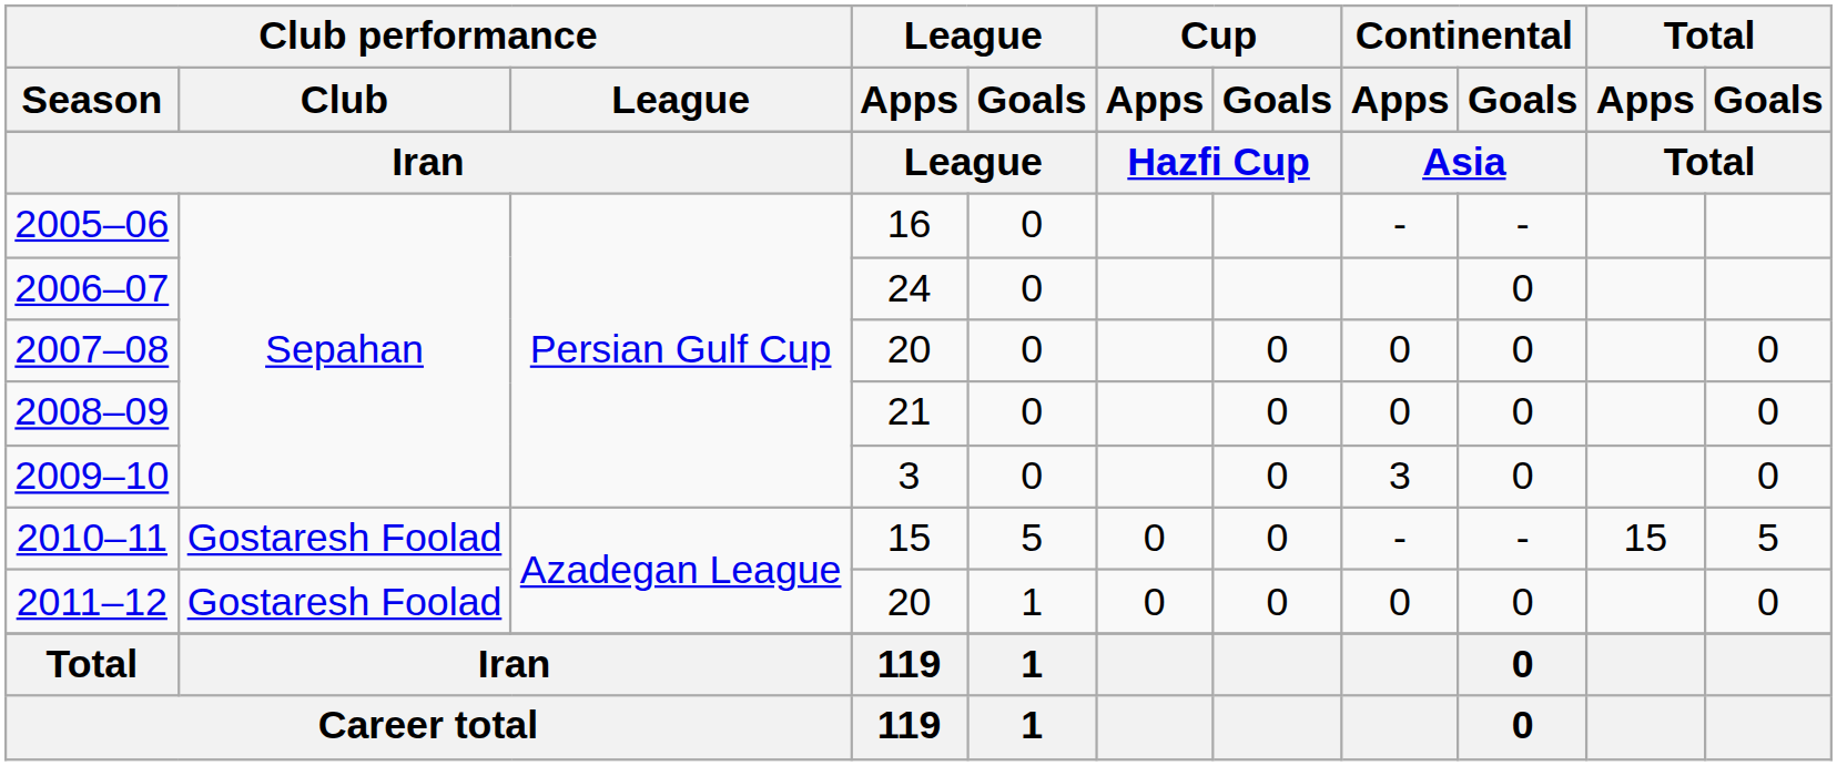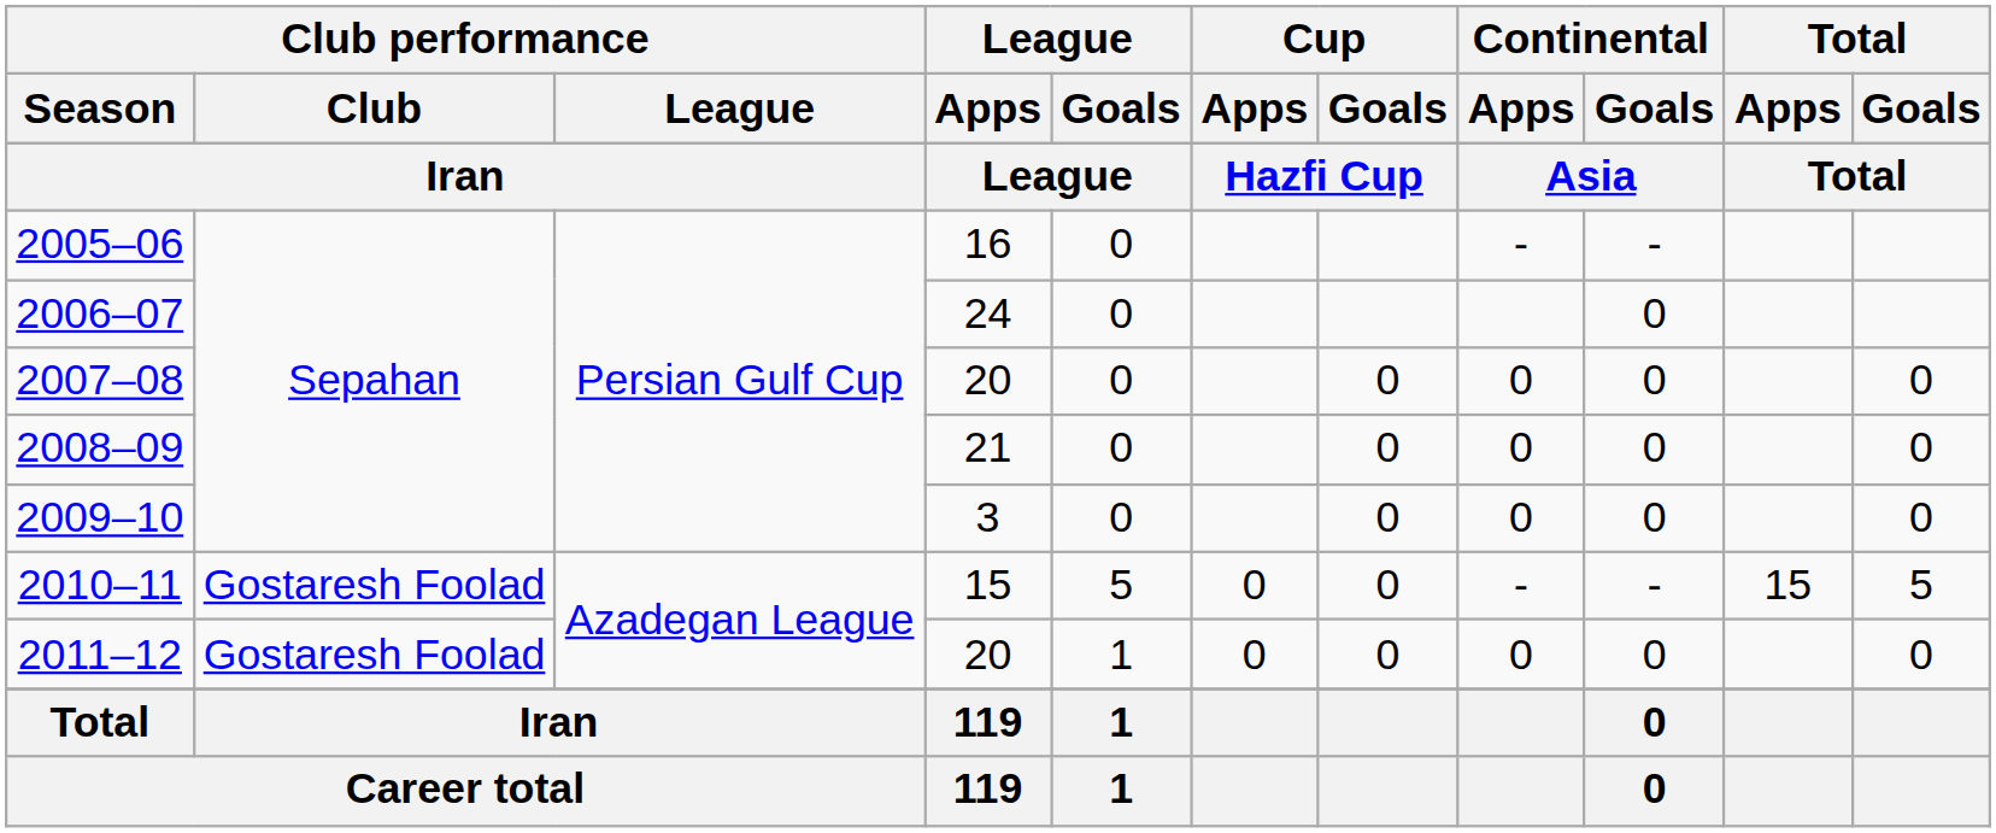 <table class="wikitable" style="text-align:center">
 <tr>
 <th colspan=3>Club performance</th>
 <th colspan=2>League</th>
 <th colspan=2>Cup</th>
 <th colspan=2>Continental</th>
 <th colspan=2>Total</th>
 </tr>
 <tr>
 <th>Season</th>
 <th>Club</th>
 <th>League</th>
 <th>Apps</th>
 <th>Goals</th>
 <th>Apps</th>
 <th>Goals</th>
 <th>Apps</th>
 <th>Goals</th>
 <th>Apps</th>
 <th>Goals</th>
 </tr>
 <tr>
 </tr>
 <tr>
 <th colspan=3>Iran</th>
 <th colspan=2>League</th>
 <th colspan=2><a href='#'>Hazfi Cup</a></th>
 <th colspan=2><a href='#'>Asia</a></th>
 <th colspan=2>Total</th>
 </tr>
 <tr>
 <td><a href='#'>2005–06</a></td>
 <td rowspan="5"><a href='#'>Sepahan</a></td>
 <td rowspan="5"><a href='#'>Persian Gulf Cup</a></td>
 <td>16</td>
 <td>0</td>
 <td></td>
 <td></td>
 <td>-</td>
 <td>-</td>
 <td></td>
 <td></td>
 </tr>
 <tr>
 <td><a href='#'>2006–07</a></td>
 <td>24</td>
 <td>0</td>
 <td></td>
 <td></td>
 <td></td>
 <td>0</td>
 <td></td>
 <td></td>
 </tr>
 <tr>
 <td><a href='#'>2007–08</a></td>
 <td>20</td>
 <td>0</td>
 <td></td>
 <td>0</td>
 <td>0</td>
 <td>0</td>
 <td></td>
 <td>0</td>
 </tr>
 <tr>
 <td><a href='#'>2008–09</a></td>
 <td>21</td>
 <td>0</td>
 <td></td>
 <td>0</td>
 <td>0</td>
 <td>0</td>
 <td></td>
 <td>0</td>
 </tr>
 <tr>
 <td><a href='#'>2009–10</a></td>
 <td>3</td>
 <td>0</td>
 <td></td>
 <td>0</td>
-<td>3</td>
+<td>0</td>
 <td>0</td>
 <td></td>
 <td>0</td>
 </tr>
 <tr>
 <td><a href='#'>2010–11</a></td>
 <td rowspan="1"><a href='#'>Gostaresh Foolad</a></td>
 <td rowspan="2"><a href='#'>Azadegan League</a></td>
 <td>15</td>
 <td>5</td>
 <td>0</td>
 <td>0</td>
 <td>-</td>
 <td>-</td>
 <td>15</td>
 <td>5</td>
 </tr>
 <tr>
 <td><a href='#'>2011–12</a></td>
 <td rowspan="1"><a href='#'>Gostaresh Foolad</a></td>
 <td>20</td>
 <td>1</td>
 <td>0</td>
 <td>0</td>
 <td>0</td>
 <td>0</td>
 <td></td>
 <td>0</td>
 </tr>
 <tr>
 </tr>
 <tr>
 <th rowspan=1>Total</th>
 <th colspan=2>Iran</th>
 <th>119</th>
 <th>1</th>
 <th></th>
 <th></th>
 <th></th>
 <th>0</th>
 <th></th>
 <th></th>
 </tr>
 <tr>
 <th colspan=3>Career total</th>
 <th>119</th>
 <th>1</th>
 <th></th>
 <th></th>
 <th></th>
 <th>0</th>
 <th></th>
 <th></th>
 </tr>
 </table>
